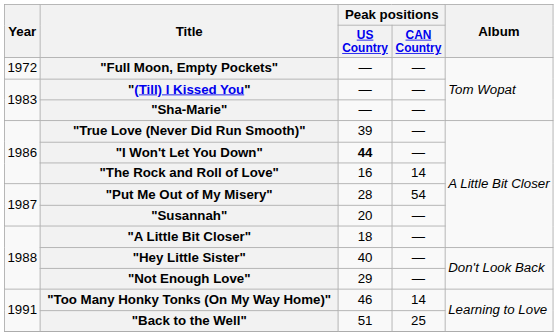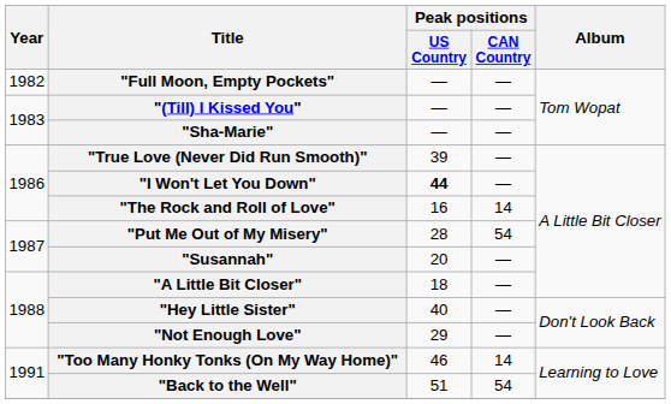 <table class="wikitable plainrowheaders" style=text-align:center;>
 <tr>
 <th scope="col" rowspan="2">Year</th>
 <th scope="col" rowspan="2" style="width:22em;">Title</th>
 <th scope="col" colspan="2">Peak positions</th>
 <th scope="col" rowspan="2">Album</th>
 </tr>
 <tr>
 <th style="width:4em;font-size:90%;"><a href='#'>US Country</a></th>
 <th style="width:4em;font-size:90%;"><a href='#'>CAN Country</a></th>
 </tr>
 <tr>
-<td>1972</td>
+<td>1982</td>
 <th scope="row">"Full Moon, Empty Pockets"</th>
 <td>—</td>
 <td>—</td>
 <td align="left" rowspan="3"><em>Tom Wopat</em></td>
 </tr>
 <tr>
 <td rowspan="2">1983</td>
 <th scope="row">"<a href='#'>(Till) I Kissed You</a>"</th>
 <td>—</td>
 <td>—</td>
 </tr>
 <tr>
 <th scope="row">"Sha-Marie"</th>
 <td>—</td>
 <td>—</td>
 </tr>
 <tr>
 <td rowspan="3">1986</td>
 <th scope="row">"True Love (Never Did Run Smooth)"</th>
 <td>39</td>
 <td>—</td>
 <td align="left" rowspan="6"><em>A Little Bit Closer</em></td>
 </tr>
 <tr>
 <th scope="row">"I Won't Let You Down"</th>
 <td><strong>44</strong></td>
 <td>—</td>
 </tr>
 <tr>
 <th scope="row">"The Rock and Roll of Love"</th>
 <td>16</td>
 <td>14</td>
 </tr>
 <tr>
 <td rowspan="2">1987</td>
 <th scope="row">"Put Me Out of My Misery"</th>
 <td>28</td>
 <td>54</td>
 </tr>
 <tr>
 <th scope="row">"Susannah"</th>
 <td>20</td>
 <td>—</td>
 </tr>
 <tr>
 <td rowspan="3">1988</td>
 <th scope="row">"A Little Bit Closer"</th>
 <td>18</td>
 <td>—</td>
 </tr>
 <tr>
 <th scope="row">"Hey Little Sister"</th>
 <td>40</td>
 <td>—</td>
 <td align="left" rowspan="2"><em>Don't Look Back</em></td>
 </tr>
 <tr>
 <th scope="row">"Not Enough Love"</th>
 <td>29</td>
 <td>—</td>
 </tr>
 <tr>
 <td rowspan="2">1991</td>
 <th scope="row">"Too Many Honky Tonks (On My Way Home)"</th>
 <td>46</td>
 <td>14</td>
 <td align="left" rowspan="2"><em>Learning to Love</em></td>
 </tr>
 <tr>
 <th scope="row">"Back to the Well"</th>
 <td>51</td>
-<td>25</td>
+<td>54</td>
 </tr>
 <tr>
 </tr>
 </table>
